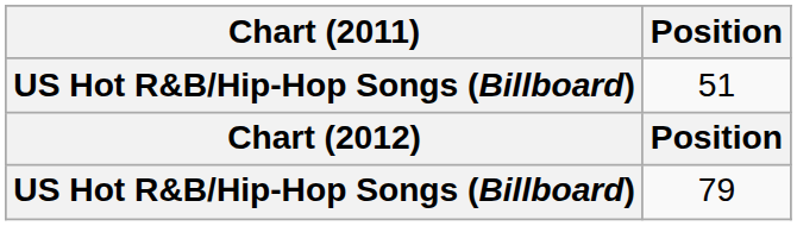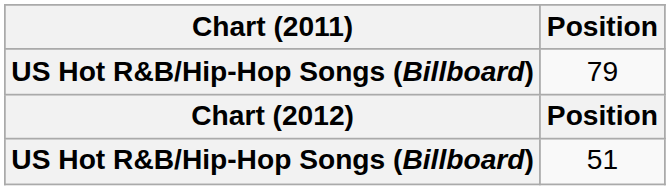 <table class="wikitable plainrowheaders" style="text-align:center">
 <tr>
 <th scope="col">Chart (2011)</th>
 <th scope="col">Position</th>
 </tr>
 <tr>
 <th scope="row">US Hot R&B/Hip-Hop Songs (<em>Billboard</em>)</th>
-<td>51</td>
+<td>79</td>
 </tr>
 <tr>
 <th scope="col">Chart (2012)</th>
 <th scope="col">Position</th>
 </tr>
 <tr>
 <th scope="row">US Hot R&B/Hip-Hop Songs (<em>Billboard</em>)</th>
-<td>79</td>
+<td>51</td>
 </tr>
 </table>
